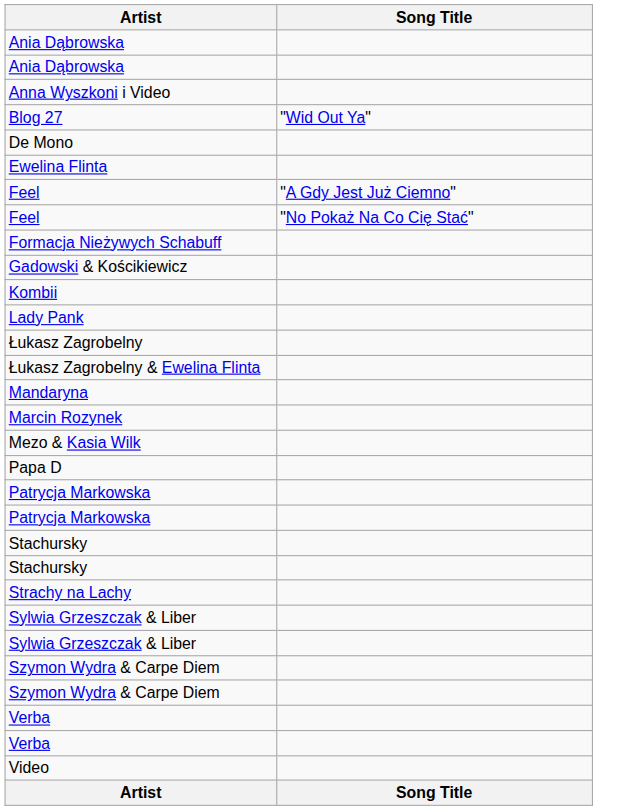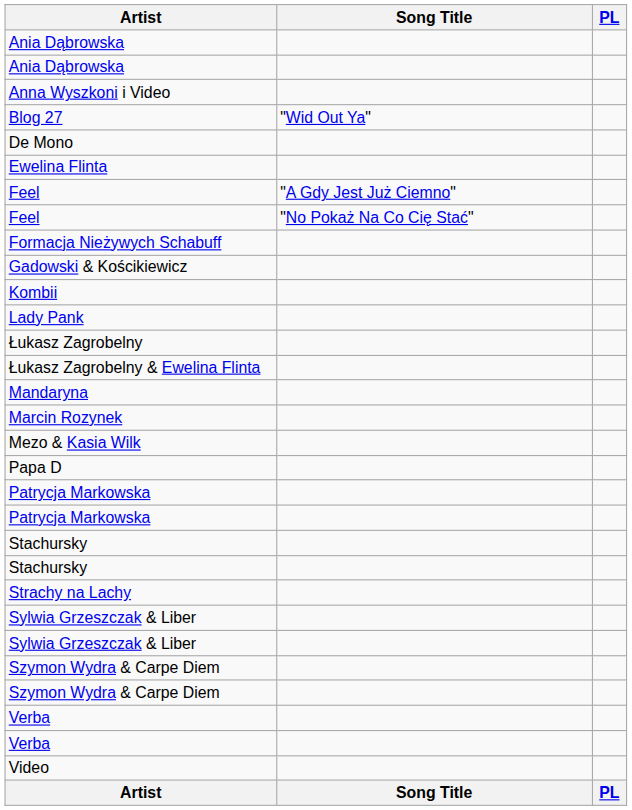 <table class="wikitable sortable" style="font-size:90%; text-align:left; margin: 5px;">
 <tr>
 <th style="width:240px;">Artist</th>
 <th style="width:280px;">Song Title</th>
+<th width=25px><a href='#'>PL</a></th>
 </tr>
 <tr>
 <td><a href='#'>Ania Dąbrowska</a></td>
+<td></td>
 <td></td>
 </tr>
 <tr>
 <td><a href='#'>Ania Dąbrowska</a></td>
 <td></td>
+<td></td>
 </tr>
 <tr>
 <td><a href='#'>Anna Wyszkoni</a> i Video</td>
+<td></td>
 <td></td>
 </tr>
 <tr>
 <td><a href='#'>Blog 27</a></td>
 <td>"<a href='#'>Wid Out Ya</a>"</td>
+<td></td>
 </tr>
 <tr>
 <td>De Mono</td>
+<td></td>
 <td></td>
 </tr>
 <tr>
 <td><a href='#'>Ewelina Flinta</a></td>
 <td></td>
+<td></td>
 </tr>
 <tr>
 <td><a href='#'>Feel</a></td>
 <td>"<a href='#'>A Gdy Jest Już Ciemno</a>"</td>
+<td></td>
 </tr>
 <tr>
 <td><a href='#'>Feel</a></td>
 <td>"<a href='#'>No Pokaż Na Co Cię Stać</a>"</td>
+<td></td>
 </tr>
 <tr>
 <td><a href='#'>Formacja Nieżywych Schabuff</a></td>
+<td></td>
 <td></td>
 </tr>
 <tr>
 <td><a href='#'>Gadowski</a> & Kościkiewicz</td>
 <td></td>
+<td></td>
 </tr>
 <tr>
 <td><a href='#'>Kombii</a></td>
+<td></td>
 <td></td>
 </tr>
 <tr>
 <td><a href='#'>Lady Pank</a></td>
 <td></td>
+<td></td>
 </tr>
 <tr>
 <td>Łukasz Zagrobelny</td>
+<td></td>
 <td></td>
 </tr>
 <tr>
 <td>Łukasz Zagrobelny & <a href='#'>Ewelina Flinta</a></td>
 <td></td>
+<td></td>
 </tr>
 <tr>
 <td><a href='#'>Mandaryna</a></td>
+<td></td>
 <td></td>
 </tr>
 <tr>
 <td><a href='#'>Marcin Rozynek</a></td>
 <td></td>
+<td></td>
 </tr>
 <tr>
 <td>Mezo & <a href='#'>Kasia Wilk</a></td>
+<td></td>
 <td></td>
 </tr>
 <tr>
 <td>Papa D</td>
 <td></td>
-</tr>
-<tr>
-<td><a href='#'>Patrycja Markowska</a></td>
 <td></td>
 </tr>
 <tr>
 <td><a href='#'>Patrycja Markowska</a></td>
 <td></td>
+<td></td>
 </tr>
 <tr>
-<td>Stachursky</td>
+<td><a href='#'>Patrycja Markowska</a></td>
+<td></td>
 <td></td>
 </tr>
 <tr>
 <td>Stachursky</td>
 <td></td>
+<td></td>
+</tr>
+<tr>
+<td>Stachursky</td>
+<td></td>
+<td></td>
 </tr>
 <tr>
 <td><a href='#'>Strachy na Lachy</a></td>
+<td></td>
 <td></td>
 </tr>
 <tr>
 <td><a href='#'>Sylwia Grzeszczak</a> & Liber</td>
 <td></td>
+<td></td>
 </tr>
 <tr>
 <td><a href='#'>Sylwia Grzeszczak</a> & Liber</td>
+<td></td>
 <td></td>
 </tr>
 <tr>
 <td><a href='#'>Szymon Wydra</a> & Carpe Diem</td>
 <td></td>
+<td></td>
 </tr>
 <tr>
 <td><a href='#'>Szymon Wydra</a> & Carpe Diem</td>
+<td></td>
 <td></td>
 </tr>
 <tr>
 <td><a href='#'>Verba</a></td>
 <td></td>
+<td></td>
 </tr>
 <tr>
 <td><a href='#'>Verba</a></td>
+<td></td>
 <td></td>
 </tr>
 <tr>
 <td>Video</td>
 <td></td>
+<td></td>
 </tr>
 <tr class="sortbottom">
 <th>Artist</th>
 <th>Song Title</th>
+<th><a href='#'>PL</a></th>
 </tr>
 </table>
